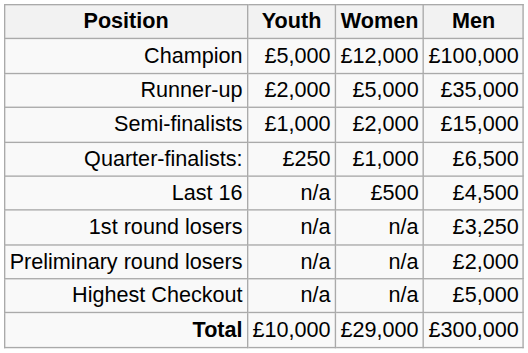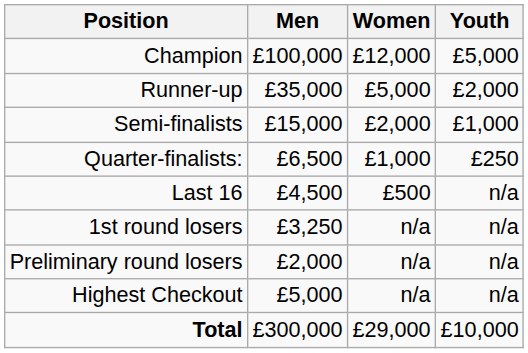 <table class="wikitable"  style="text-align:right;">
 <tr>
 <th>Position</th>
+<th>Men</th>
+<th>Women</th>
 <th>Youth</th>
-<th>Women</th>
-<th>Men</th>
 </tr>
 <tr>
 <td>Champion</td>
+<td>£100,000</td>
+<td>£12,000</td>
 <td>£5,000</td>
-<td>£12,000</td>
-<td>£100,000</td>
 </tr>
 <tr>
 <td>Runner-up</td>
+<td>£35,000</td>
+<td>£5,000</td>
 <td>£2,000</td>
-<td>£5,000</td>
-<td>£35,000</td>
 </tr>
 <tr>
 <td>Semi-finalists</td>
+<td>£15,000</td>
+<td>£2,000</td>
 <td>£1,000</td>
-<td>£2,000</td>
-<td>£15,000</td>
 </tr>
 <tr>
 <td>Quarter-finalists:</td>
+<td>£6,500</td>
+<td>£1,000</td>
 <td>£250</td>
-<td>£1,000</td>
-<td>£6,500</td>
 </tr>
 <tr>
 <td>Last 16</td>
+<td>£4,500</td>
+<td>£500</td>
 <td>n/a</td>
-<td>£500</td>
-<td>£4,500</td>
 </tr>
 <tr>
 <td>1st round losers</td>
+<td>£3,250</td>
 <td>n/a</td>
 <td>n/a</td>
-<td>£3,250</td>
 </tr>
 <tr>
 <td>Preliminary round losers</td>
+<td>£2,000</td>
 <td>n/a</td>
 <td>n/a</td>
-<td>£2,000</td>
 </tr>
 <tr>
 <td>Highest Checkout</td>
+<td>£5,000</td>
 <td>n/a</td>
 <td>n/a</td>
-<td>£5,000</td>
 </tr>
 <tr>
 <td><strong>Total</strong></td>
+<td>£300,000</td>
+<td>£29,000</td>
 <td>£10,000</td>
-<td>£29,000</td>
-<td>£300,000</td>
 </tr>
 </table>
